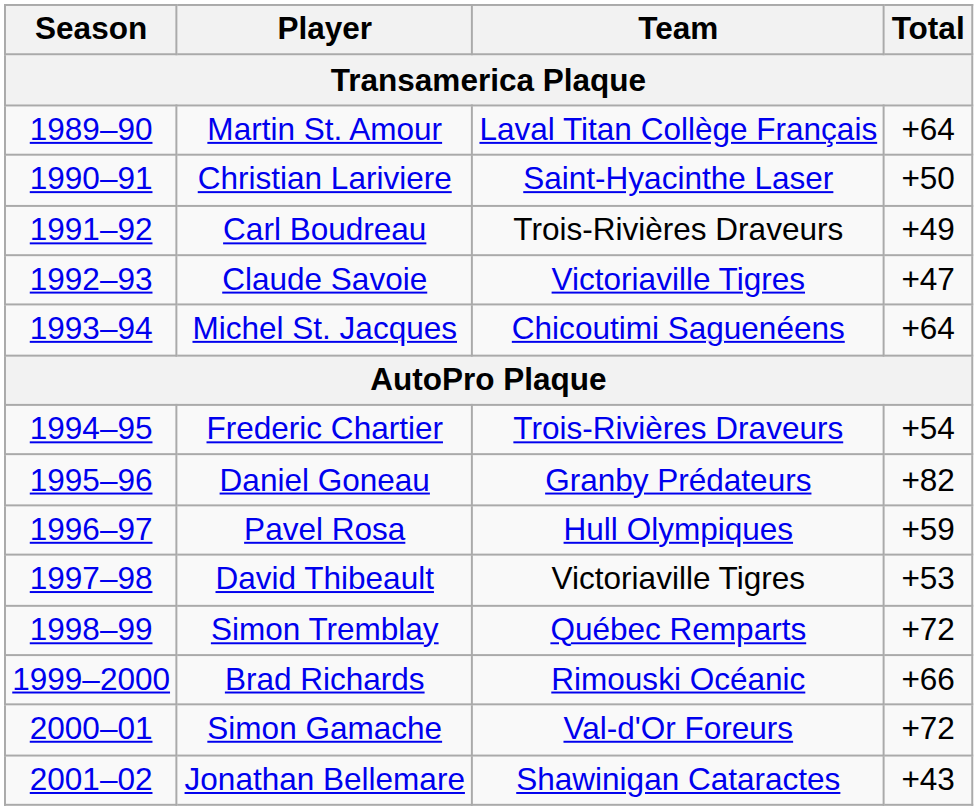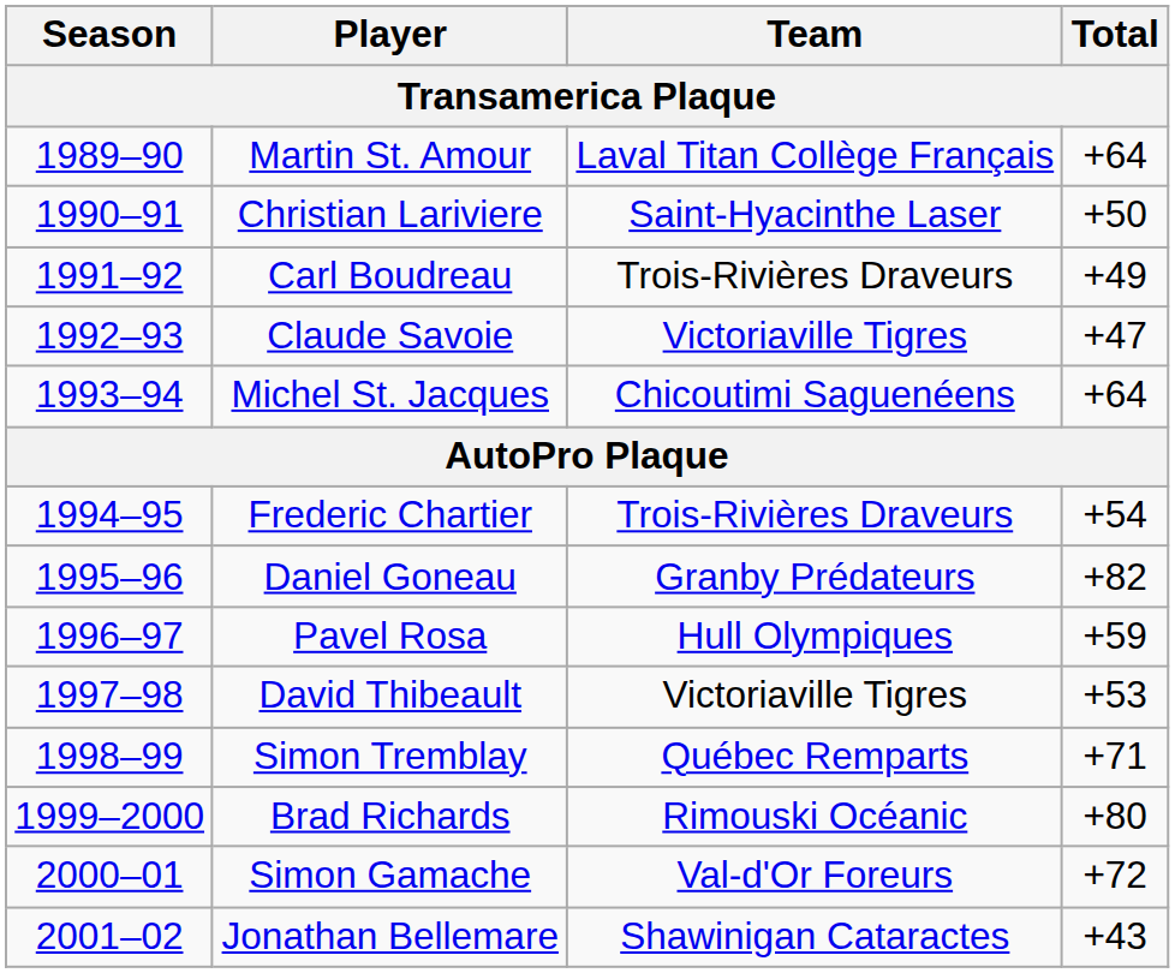 <table class="wikitable" style="text-align:center">
 <tr>
 <th>Season</th>
 <th>Player</th>
 <th>Team</th>
 <th>Total</th>
 </tr>
 <tr>
 <th colspan="4">Transamerica Plaque</th>
 </tr>
 <tr>
 <td><a href='#'>1989–90</a></td>
 <td><a href='#'>Martin St. Amour</a></td>
 <td><a href='#'>Laval Titan Collège Français</a></td>
 <td>+64</td>
 </tr>
 <tr>
 <td><a href='#'>1990–91</a></td>
 <td><a href='#'>Christian Lariviere</a></td>
 <td><a href='#'>Saint-Hyacinthe Laser</a></td>
 <td>+50</td>
 </tr>
 <tr>
 <td><a href='#'>1991–92</a></td>
 <td><a href='#'>Carl Boudreau</a></td>
 <td>Trois-Rivières Draveurs</td>
 <td>+49</td>
 </tr>
 <tr>
 <td><a href='#'>1992–93</a></td>
 <td><a href='#'>Claude Savoie</a></td>
 <td><a href='#'>Victoriaville Tigres</a></td>
 <td>+47</td>
 </tr>
 <tr>
 <td><a href='#'>1993–94</a></td>
 <td><a href='#'>Michel St. Jacques</a></td>
 <td><a href='#'>Chicoutimi Saguenéens</a></td>
 <td>+64</td>
 </tr>
 <tr>
 <th colspan="4">AutoPro Plaque</th>
 </tr>
 <tr>
 <td><a href='#'>1994–95</a></td>
 <td><a href='#'>Frederic Chartier</a></td>
 <td><a href='#'>Trois-Rivières Draveurs</a></td>
 <td>+54</td>
 </tr>
 <tr>
 <td><a href='#'>1995–96</a></td>
 <td><a href='#'>Daniel Goneau</a></td>
 <td><a href='#'>Granby Prédateurs</a></td>
 <td>+82</td>
 </tr>
 <tr>
 <td><a href='#'>1996–97</a></td>
 <td><a href='#'>Pavel Rosa</a></td>
 <td><a href='#'>Hull Olympiques</a></td>
 <td>+59</td>
 </tr>
 <tr>
 <td><a href='#'>1997–98</a></td>
 <td><a href='#'>David Thibeault</a></td>
 <td>Victoriaville Tigres</td>
 <td>+53</td>
 </tr>
 <tr>
 <td><a href='#'>1998–99</a></td>
 <td><a href='#'>Simon Tremblay</a></td>
 <td><a href='#'>Québec Remparts</a></td>
-<td>+72</td>
+<td>+71</td>
 </tr>
 <tr>
 <td><a href='#'>1999–2000</a></td>
 <td><a href='#'>Brad Richards</a></td>
 <td><a href='#'>Rimouski Océanic</a></td>
-<td>+66</td>
+<td>+80</td>
 </tr>
 <tr>
 <td><a href='#'>2000–01</a></td>
 <td><a href='#'>Simon Gamache</a></td>
 <td><a href='#'>Val-d'Or Foreurs</a></td>
 <td>+72</td>
 </tr>
 <tr>
 <td><a href='#'>2001–02</a></td>
 <td><a href='#'>Jonathan Bellemare</a></td>
 <td><a href='#'>Shawinigan Cataractes</a></td>
 <td>+43</td>
 </tr>
 </table>
